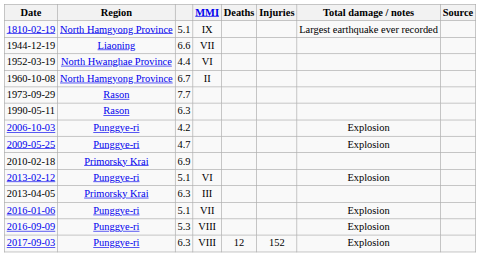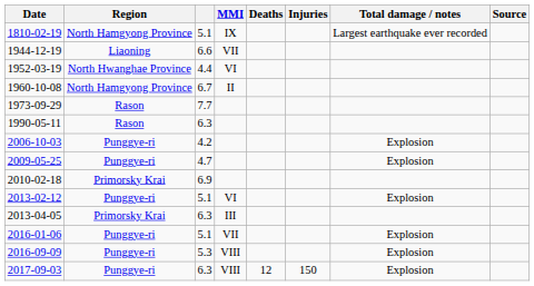 <table class="wikitable sortable" style="text-align: center;">
 <tr>
 <th>Date</th>
 <th>Region</th>
 <th></th>
 <th><a href='#'>MMI</a></th>
 <th>Deaths</th>
 <th>Injuries</th>
 <th>Total damage / notes</th>
 <th>Source</th>
 </tr>
 <tr>
 <td><a href='#'>1810-02-19</a></td>
 <td><a href='#'>North Hamgyong Province</a></td>
 <td>5.1 </td>
 <td>IX</td>
 <td></td>
 <td></td>
 <td>Largest earthquake ever recorded</td>
 <td></td>
 </tr>
 <tr>
 <td>1944-12-19</td>
 <td><a href='#'>Liaoning</a></td>
 <td>6.6 </td>
 <td>VII</td>
 <td></td>
 <td></td>
 <td></td>
 <td></td>
 </tr>
 <tr>
 <td>1952-03-19</td>
 <td><a href='#'>North Hwanghae Province</a></td>
 <td>4.4 </td>
 <td>VI</td>
 <td></td>
 <td></td>
 <td></td>
 <td></td>
 </tr>
 <tr>
 <td>1960-10-08</td>
 <td><a href='#'>North Hamgyong Province</a></td>
 <td>6.7 </td>
 <td>II</td>
 <td></td>
 <td></td>
 <td></td>
 <td></td>
 </tr>
 <tr>
 <td>1973-09-29</td>
 <td><a href='#'>Rason</a></td>
 <td>7.7 </td>
 <td></td>
 <td></td>
 <td></td>
 <td></td>
 <td></td>
 </tr>
 <tr>
 <td>1990-05-11</td>
 <td><a href='#'>Rason</a></td>
 <td>6.3 </td>
 <td></td>
 <td></td>
 <td></td>
 <td></td>
 <td></td>
 </tr>
 <tr>
 <td><a href='#'>2006-10-03</a></td>
 <td><a href='#'>Punggye-ri</a></td>
 <td>4.2 </td>
 <td></td>
 <td></td>
 <td></td>
 <td>Explosion</td>
 <td></td>
 </tr>
 <tr>
 <td><a href='#'>2009-05-25</a></td>
 <td><a href='#'>Punggye-ri</a></td>
 <td>4.7 </td>
 <td></td>
 <td></td>
 <td></td>
 <td>Explosion</td>
 <td></td>
 </tr>
 <tr>
 <td>2010-02-18</td>
 <td><a href='#'>Primorsky Krai</a></td>
 <td>6.9 </td>
 <td></td>
 <td></td>
 <td></td>
 <td></td>
 <td></td>
 </tr>
 <tr>
 <td><a href='#'>2013-02-12</a></td>
 <td><a href='#'>Punggye-ri</a></td>
 <td>5.1 </td>
 <td>VI</td>
 <td></td>
 <td></td>
 <td>Explosion</td>
 <td></td>
 </tr>
 <tr>
 <td>2013-04-05</td>
 <td><a href='#'>Primorsky Krai</a></td>
 <td>6.3 </td>
 <td>III</td>
 <td></td>
 <td></td>
 <td></td>
 <td></td>
 </tr>
 <tr>
 <td><a href='#'>2016-01-06</a></td>
 <td><a href='#'>Punggye-ri</a></td>
 <td>5.1 </td>
 <td>VII</td>
 <td></td>
 <td></td>
 <td>Explosion</td>
 <td></td>
 </tr>
 <tr>
 <td><a href='#'>2016-09-09</a></td>
 <td><a href='#'>Punggye-ri</a></td>
 <td>5.3 </td>
 <td>VIII</td>
 <td></td>
 <td></td>
 <td>Explosion</td>
 <td></td>
 </tr>
 <tr>
 <td><a href='#'>2017-09-03</a></td>
 <td><a href='#'>Punggye-ri</a></td>
 <td>6.3 </td>
 <td>VIII</td>
 <td>12</td>
-<td>152</td>
+<td>150</td>
 <td>Explosion</td>
 <td></td>
 </tr>
 </table>
